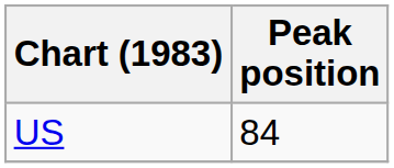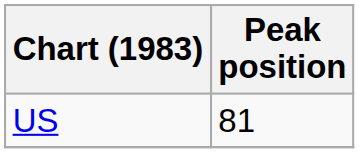 <table class="wikitable sortable">
 <tr>
 <th>Chart (1983)</th>
 <th>Peak<br>position</th>
 </tr>
 <tr>
 <td><a href='#'>US</a></td>
-<td>84</td>
+<td>81</td>
 </tr>
 <tr>
 </tr>
 </table>
